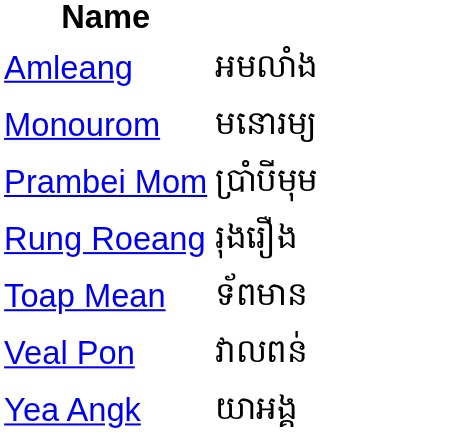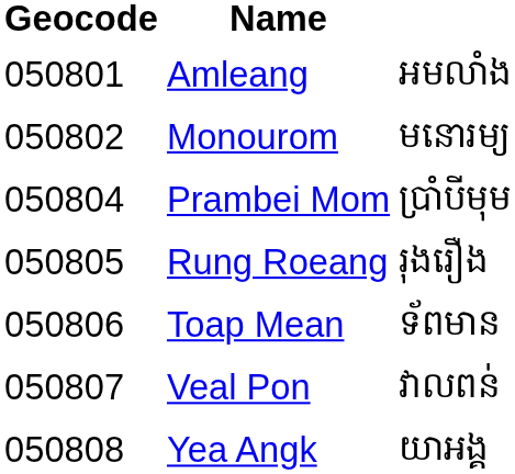 <table>
 <tr>
+<th>Geocode</th>
 <th>Name</th>
 <th></th>
 </tr>
 <tr>
+<td>050801</td>
 <td><a href='#'>Amleang</a></td>
 <td>អមលាំង</td>
 </tr>
 <tr>
+<td>050802</td>
 <td><a href='#'>Monourom</a></td>
 <td>មនោរម្យ</td>
 </tr>
 <tr>
+<td>050804</td>
 <td><a href='#'>Prambei Mom</a></td>
 <td>ប្រាំបីមុម</td>
 </tr>
 <tr>
+<td>050805</td>
 <td><a href='#'>Rung Roeang</a></td>
 <td>រុងរឿង</td>
 </tr>
 <tr>
+<td>050806</td>
 <td><a href='#'>Toap Mean</a></td>
 <td>ទ័ពមាន</td>
 </tr>
 <tr>
+<td>050807</td>
 <td><a href='#'>Veal Pon</a></td>
 <td>វាលពន់</td>
 </tr>
 <tr>
+<td>050808</td>
 <td><a href='#'>Yea Angk</a></td>
 <td>យាអង្គ</td>
 </tr>
 </table>
